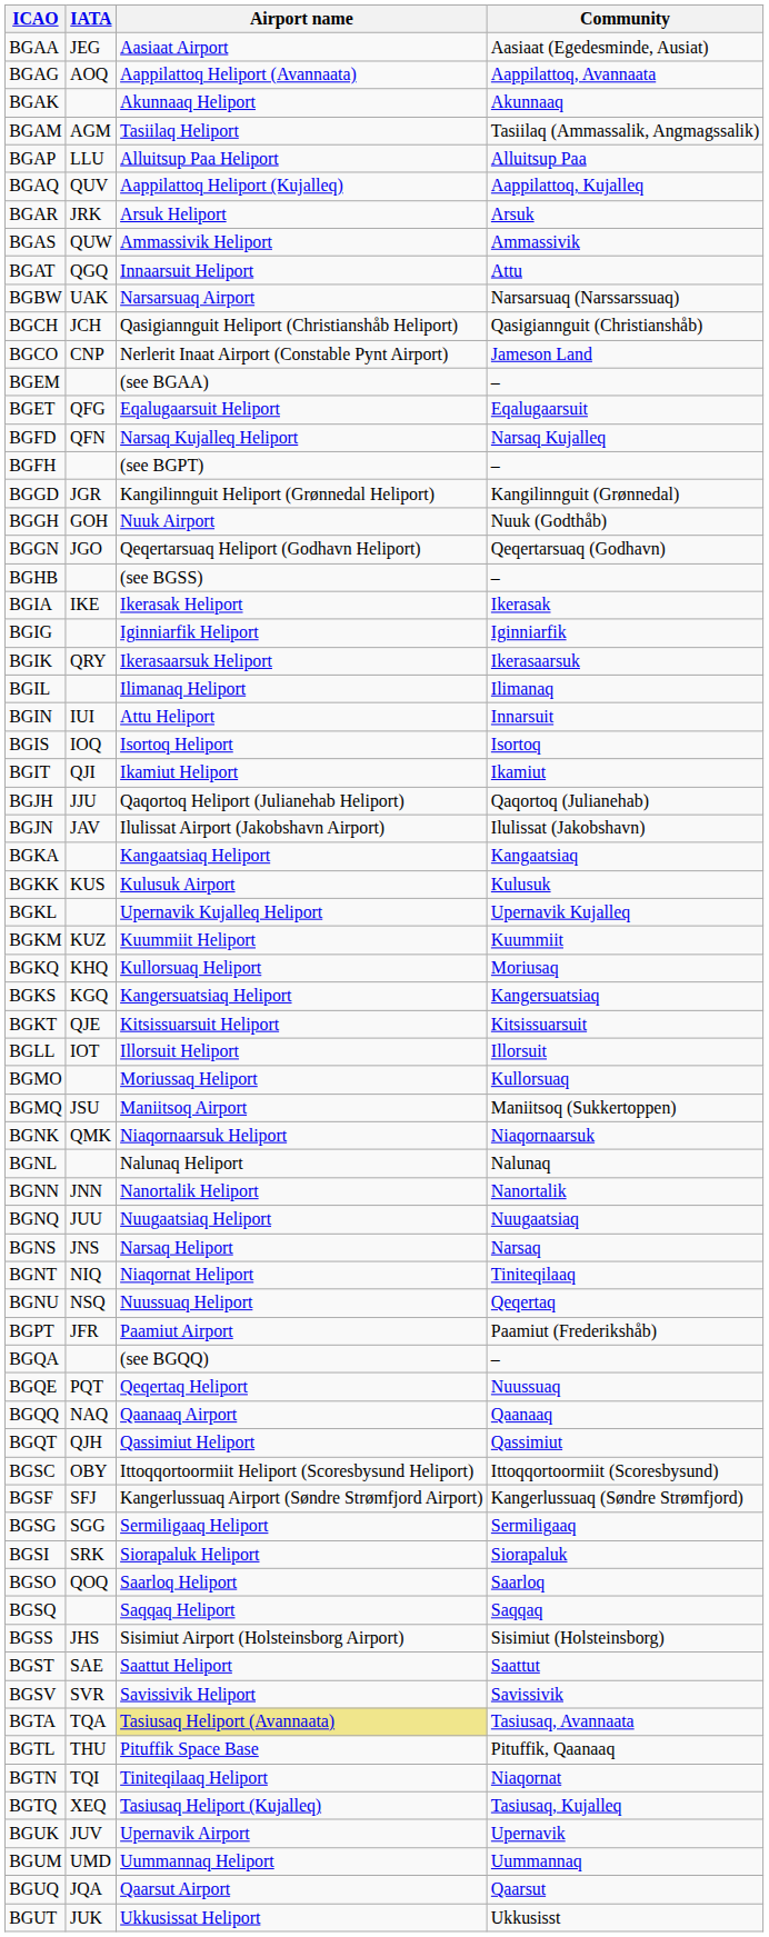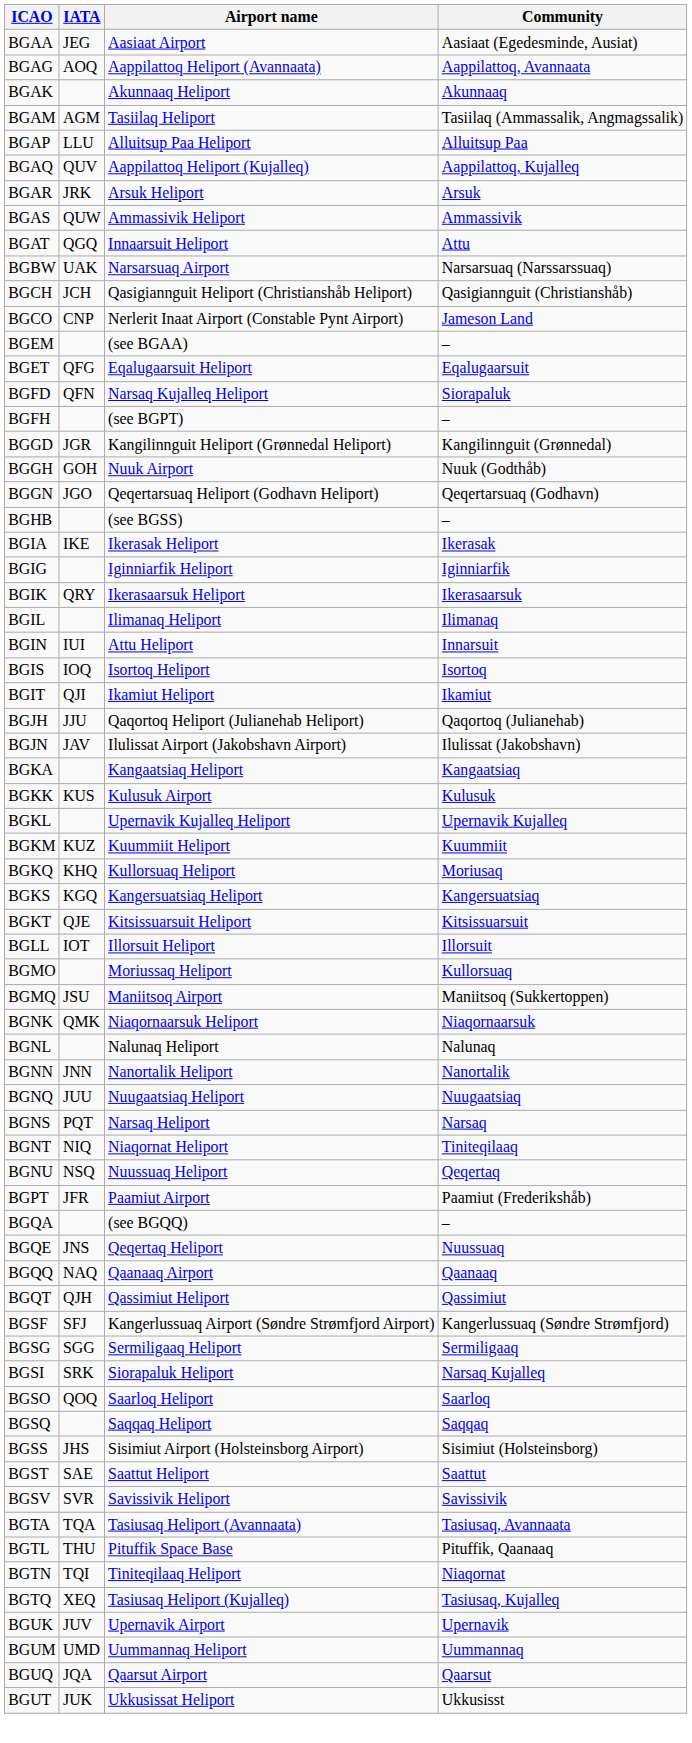 <table class="wikitable" style="width:auto;">
 <tr>
 <th width="*"><a href='#'>ICAO</a></th>
 <th width="*"><a href='#'>IATA</a></th>
 <th width="*">Airport name</th>
 <th width="*">Community</th>
 </tr>
 <tr>
 <td>BGAA</td>
 <td>JEG</td>
 <td><a href='#'>Aasiaat Airport</a></td>
 <td>Aasiaat (Egedesminde, Ausiat)</td>
 </tr>
 <tr>
 <td>BGAG</td>
 <td>AOQ</td>
 <td><a href='#'>Aappilattoq Heliport (Avannaata)</a></td>
 <td><a href='#'>Aappilattoq, Avannaata</a></td>
 </tr>
 <tr>
 <td>BGAK</td>
 <td></td>
 <td><a href='#'>Akunnaaq Heliport</a></td>
 <td><a href='#'>Akunnaaq</a></td>
 </tr>
 <tr>
 <td>BGAM</td>
 <td>AGM</td>
 <td><a href='#'>Tasiilaq Heliport</a></td>
 <td>Tasiilaq (Ammassalik, Angmagssalik)</td>
 </tr>
 <tr>
 <td>BGAP</td>
 <td>LLU</td>
 <td><a href='#'>Alluitsup Paa Heliport</a></td>
 <td><a href='#'>Alluitsup Paa</a></td>
 </tr>
 <tr>
 <td>BGAQ</td>
 <td>QUV</td>
 <td><a href='#'>Aappilattoq Heliport (Kujalleq)</a></td>
 <td><a href='#'>Aappilattoq, Kujalleq</a></td>
 </tr>
 <tr>
 <td>BGAR</td>
 <td>JRK</td>
 <td><a href='#'>Arsuk Heliport</a></td>
 <td><a href='#'>Arsuk</a></td>
 </tr>
 <tr>
 <td>BGAS</td>
 <td>QUW</td>
 <td><a href='#'>Ammassivik Heliport</a></td>
 <td><a href='#'>Ammassivik</a></td>
 </tr>
 <tr>
 <td>BGAT</td>
 <td>QGQ</td>
 <td><a href='#'>Innaarsuit Heliport</a></td>
 <td><a href='#'>Attu</a></td>
 </tr>
 <tr>
 <td>BGBW</td>
 <td>UAK</td>
 <td><a href='#'>Narsarsuaq Airport</a></td>
 <td>Narsarsuaq (Narssarssuaq)</td>
 </tr>
 <tr>
 <td>BGCH</td>
 <td>JCH</td>
 <td>Qasigiannguit Heliport (Christianshåb Heliport)</td>
 <td>Qasigiannguit (Christianshåb)</td>
 </tr>
 <tr>
 <td>BGCO</td>
 <td>CNP</td>
 <td>Nerlerit Inaat Airport (Constable Pynt Airport)</td>
 <td><a href='#'>Jameson Land</a></td>
 </tr>
 <tr>
 <td>BGEM</td>
 <td></td>
 <td>(see BGAA)</td>
 <td>–</td>
 </tr>
 <tr>
 <td>BGET</td>
 <td>QFG</td>
 <td><a href='#'>Eqalugaarsuit Heliport</a></td>
 <td><a href='#'>Eqalugaarsuit</a></td>
 </tr>
 <tr>
 <td>BGFD</td>
 <td>QFN</td>
 <td><a href='#'>Narsaq Kujalleq Heliport</a></td>
-<td><a href='#'>Narsaq Kujalleq</a></td>
+<td><a href='#'>Siorapaluk</a></td>
 </tr>
 <tr>
 <td>BGFH</td>
 <td></td>
 <td>(see BGPT)</td>
 <td>–</td>
 </tr>
 <tr>
 <td>BGGD</td>
 <td>JGR</td>
 <td>Kangilinnguit Heliport (Grønnedal Heliport)</td>
 <td>Kangilinnguit (Grønnedal)</td>
 </tr>
 <tr>
 <td>BGGH</td>
 <td>GOH</td>
 <td><a href='#'>Nuuk Airport</a></td>
 <td>Nuuk (Godthåb)</td>
 </tr>
 <tr>
 <td>BGGN</td>
 <td>JGO</td>
 <td>Qeqertarsuaq Heliport (Godhavn Heliport)</td>
 <td>Qeqertarsuaq (Godhavn)</td>
 </tr>
 <tr>
 <td>BGHB</td>
 <td></td>
 <td>(see BGSS)</td>
 <td>–</td>
 </tr>
 <tr>
 <td>BGIA</td>
 <td>IKE</td>
 <td><a href='#'>Ikerasak Heliport</a></td>
 <td><a href='#'>Ikerasak</a></td>
 </tr>
 <tr>
 <td>BGIG</td>
 <td></td>
 <td><a href='#'>Iginniarfik Heliport</a></td>
 <td><a href='#'>Iginniarfik</a></td>
 </tr>
 <tr>
 <td>BGIK</td>
 <td>QRY</td>
 <td><a href='#'>Ikerasaarsuk Heliport</a></td>
 <td><a href='#'>Ikerasaarsuk</a></td>
 </tr>
 <tr>
 <td>BGIL</td>
 <td></td>
 <td><a href='#'>Ilimanaq Heliport</a></td>
 <td><a href='#'>Ilimanaq</a></td>
 </tr>
 <tr>
 <td>BGIN</td>
 <td>IUI</td>
 <td><a href='#'>Attu Heliport</a></td>
 <td><a href='#'>Innarsuit</a></td>
 </tr>
 <tr>
 <td>BGIS</td>
 <td>IOQ</td>
 <td><a href='#'>Isortoq Heliport</a></td>
 <td><a href='#'>Isortoq</a></td>
 </tr>
 <tr>
 <td>BGIT</td>
 <td>QJI</td>
 <td><a href='#'>Ikamiut Heliport</a></td>
 <td><a href='#'>Ikamiut</a></td>
 </tr>
 <tr>
 <td>BGJH</td>
 <td>JJU</td>
 <td>Qaqortoq Heliport (Julianehab Heliport)</td>
 <td>Qaqortoq (Julianehab)</td>
 </tr>
 <tr>
 <td>BGJN</td>
 <td>JAV</td>
 <td>Ilulissat Airport (Jakobshavn Airport)</td>
 <td>Ilulissat (Jakobshavn)</td>
 </tr>
 <tr>
 <td>BGKA</td>
 <td></td>
 <td><a href='#'>Kangaatsiaq Heliport</a></td>
 <td><a href='#'>Kangaatsiaq</a></td>
 </tr>
 <tr>
 <td>BGKK</td>
 <td>KUS</td>
 <td><a href='#'>Kulusuk Airport</a></td>
 <td><a href='#'>Kulusuk</a></td>
 </tr>
 <tr>
 <td>BGKL</td>
 <td></td>
 <td><a href='#'>Upernavik Kujalleq Heliport</a></td>
 <td><a href='#'>Upernavik Kujalleq</a></td>
 </tr>
 <tr>
 <td>BGKM</td>
 <td>KUZ</td>
 <td><a href='#'>Kuummiit Heliport</a></td>
 <td><a href='#'>Kuummiit</a></td>
 </tr>
 <tr>
 <td>BGKQ</td>
 <td>KHQ</td>
 <td><a href='#'>Kullorsuaq Heliport</a></td>
 <td><a href='#'>Moriusaq</a></td>
 </tr>
 <tr>
 <td>BGKS</td>
 <td>KGQ</td>
 <td><a href='#'>Kangersuatsiaq Heliport</a></td>
 <td><a href='#'>Kangersuatsiaq</a></td>
 </tr>
 <tr>
 <td>BGKT</td>
 <td>QJE</td>
 <td><a href='#'>Kitsissuarsuit Heliport</a></td>
 <td><a href='#'>Kitsissuarsuit</a></td>
 </tr>
 <tr>
 <td>BGLL</td>
 <td>IOT</td>
 <td><a href='#'>Illorsuit Heliport</a></td>
 <td><a href='#'>Illorsuit</a></td>
 </tr>
 <tr>
 <td>BGMO</td>
 <td></td>
 <td><a href='#'>Moriussaq Heliport</a></td>
 <td><a href='#'>Kullorsuaq</a></td>
 </tr>
 <tr>
 <td>BGMQ</td>
 <td>JSU</td>
 <td><a href='#'>Maniitsoq Airport</a></td>
 <td>Maniitsoq (Sukkertoppen)</td>
 </tr>
 <tr>
 <td>BGNK</td>
 <td>QMK</td>
 <td><a href='#'>Niaqornaarsuk Heliport</a></td>
 <td><a href='#'>Niaqornaarsuk</a></td>
 </tr>
 <tr>
 <td>BGNL</td>
 <td></td>
 <td>Nalunaq Heliport</td>
 <td>Nalunaq</td>
 </tr>
 <tr>
 <td>BGNN</td>
 <td>JNN</td>
 <td><a href='#'>Nanortalik Heliport</a></td>
 <td><a href='#'>Nanortalik</a></td>
 </tr>
 <tr>
 <td>BGNQ</td>
 <td>JUU</td>
 <td><a href='#'>Nuugaatsiaq Heliport</a></td>
 <td><a href='#'>Nuugaatsiaq</a></td>
 </tr>
 <tr>
 <td>BGNS</td>
-<td>JNS</td>
+<td>PQT</td>
 <td><a href='#'>Narsaq Heliport</a></td>
 <td><a href='#'>Narsaq</a></td>
 </tr>
 <tr>
 <td>BGNT</td>
 <td>NIQ</td>
 <td><a href='#'>Niaqornat Heliport</a></td>
 <td><a href='#'>Tiniteqilaaq</a></td>
 </tr>
 <tr>
 <td>BGNU</td>
 <td>NSQ</td>
 <td><a href='#'>Nuussuaq Heliport</a></td>
 <td><a href='#'>Qeqertaq</a></td>
 </tr>
 <tr>
 <td>BGPT</td>
 <td>JFR</td>
 <td><a href='#'>Paamiut Airport</a></td>
 <td>Paamiut (Frederikshåb)</td>
 </tr>
 <tr>
 <td>BGQA</td>
 <td></td>
 <td>(see BGQQ)</td>
 <td>–</td>
 </tr>
 <tr>
 <td>BGQE</td>
-<td>PQT</td>
+<td>JNS</td>
 <td><a href='#'>Qeqertaq Heliport</a></td>
 <td><a href='#'>Nuussuaq</a></td>
 </tr>
 <tr>
 <td>BGQQ</td>
 <td>NAQ</td>
 <td><a href='#'>Qaanaaq Airport</a></td>
 <td><a href='#'>Qaanaaq</a></td>
 </tr>
 <tr>
 <td>BGQT</td>
 <td>QJH</td>
 <td><a href='#'>Qassimiut Heliport</a></td>
 <td><a href='#'>Qassimiut</a></td>
-</tr>
-<tr>
-<td>BGSC</td>
-<td>OBY</td>
-<td>Ittoqqortoormiit Heliport (Scoresbysund Heliport)</td>
-<td>Ittoqqortoormiit (Scoresbysund)</td>
 </tr>
 <tr>
 <td>BGSF</td>
 <td>SFJ</td>
 <td>Kangerlussuaq Airport (Søndre Strømfjord Airport)</td>
 <td>Kangerlussuaq (Søndre Strømfjord)</td>
 </tr>
 <tr>
 <td>BGSG</td>
 <td>SGG</td>
 <td><a href='#'>Sermiligaaq Heliport</a></td>
 <td><a href='#'>Sermiligaaq</a></td>
 </tr>
 <tr>
 <td>BGSI</td>
 <td>SRK</td>
 <td><a href='#'>Siorapaluk Heliport</a></td>
-<td><a href='#'>Siorapaluk</a></td>
+<td><a href='#'>Narsaq Kujalleq</a></td>
 </tr>
 <tr>
 <td>BGSO</td>
 <td>QOQ</td>
 <td><a href='#'>Saarloq Heliport</a></td>
 <td><a href='#'>Saarloq</a></td>
 </tr>
 <tr>
 <td>BGSQ</td>
 <td></td>
 <td><a href='#'>Saqqaq Heliport</a></td>
 <td><a href='#'>Saqqaq</a></td>
 </tr>
 <tr>
 <td>BGSS</td>
 <td>JHS</td>
 <td>Sisimiut Airport (Holsteinsborg Airport)</td>
 <td>Sisimiut (Holsteinsborg)</td>
 </tr>
 <tr>
 <td>BGST</td>
 <td>SAE</td>
 <td><a href='#'>Saattut Heliport</a></td>
 <td><a href='#'>Saattut</a></td>
 </tr>
 <tr>
 <td>BGSV</td>
 <td>SVR</td>
 <td><a href='#'>Savissivik Heliport</a></td>
 <td><a href='#'>Savissivik</a></td>
 </tr>
 <tr>
 <td>BGTA</td>
 <td>TQA</td>
-<td style="background: khaki;"><a href='#'>Tasiusaq Heliport (Avannaata)</a></td>
+<td><a href='#'>Tasiusaq Heliport (Avannaata)</a></td>
 <td><a href='#'>Tasiusaq, Avannaata</a></td>
 </tr>
 <tr>
 <td>BGTL</td>
 <td>THU</td>
 <td><a href='#'>Pituffik Space Base</a></td>
 <td>Pituffik, Qaanaaq</td>
 </tr>
 <tr>
 <td>BGTN</td>
 <td>TQI</td>
 <td><a href='#'>Tiniteqilaaq Heliport</a></td>
 <td><a href='#'>Niaqornat</a></td>
 </tr>
 <tr>
 <td>BGTQ</td>
 <td>XEQ</td>
 <td><a href='#'>Tasiusaq Heliport (Kujalleq)</a></td>
 <td><a href='#'>Tasiusaq, Kujalleq</a></td>
 </tr>
 <tr>
 <td>BGUK</td>
 <td>JUV</td>
 <td><a href='#'>Upernavik Airport</a></td>
 <td><a href='#'>Upernavik</a></td>
 </tr>
 <tr>
 <td>BGUM</td>
 <td>UMD</td>
 <td><a href='#'>Uummannaq Heliport</a></td>
 <td><a href='#'>Uummannaq</a></td>
 </tr>
 <tr>
 <td>BGUQ</td>
 <td>JQA</td>
 <td><a href='#'>Qaarsut Airport</a></td>
 <td><a href='#'>Qaarsut</a></td>
 </tr>
 <tr>
 <td>BGUT</td>
 <td>JUK</td>
 <td><a href='#'>Ukkusissat Heliport</a></td>
 <td>Ukkusisst</td>
 </tr>
 </table>
